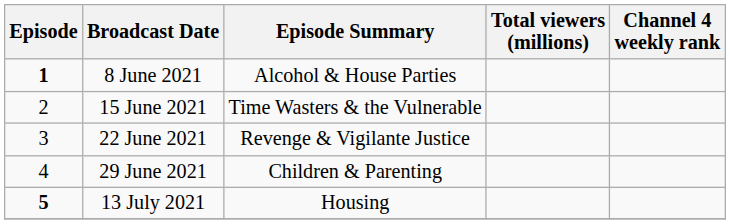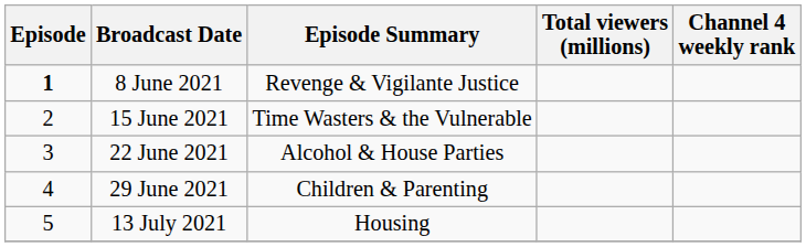 <table class=wikitable style="text-align:center">
 <tr>
 <th scope="col">Episode</th>
 <th scope="col">Broadcast Date</th>
 <th scope="col">Episode Summary</th>
 <th scope="col">Total viewers<br>(millions)</th>
 <th scope="col">Channel 4<br>weekly rank</th>
 </tr>
 <tr>
 <td><strong>1</strong></td>
 <td>8 June 2021</td>
-<td>Alcohol & House Parties</td>
+<td>Revenge & Vigilante Justice</td>
 <td></td>
 <td></td>
 </tr>
 <tr>
 <td>2</td>
 <td>15 June 2021</td>
 <td>Time Wasters & the Vulnerable</td>
 <td></td>
 <td></td>
 </tr>
 <tr>
 <td>3</td>
 <td>22 June 2021</td>
-<td>Revenge & Vigilante Justice</td>
+<td>Alcohol & House Parties</td>
 <td></td>
 <td></td>
 </tr>
 <tr>
 <td>4</td>
 <td>29 June 2021</td>
 <td>Children & Parenting</td>
 <td></td>
 <td></td>
 </tr>
 <tr>
-<td><strong>5</strong></td>
+<td>5</td>
 <td>13 July 2021</td>
 <td>Housing</td>
 <td></td>
 <td></td>
 </tr>
 <tr>
 </tr>
 </table>
